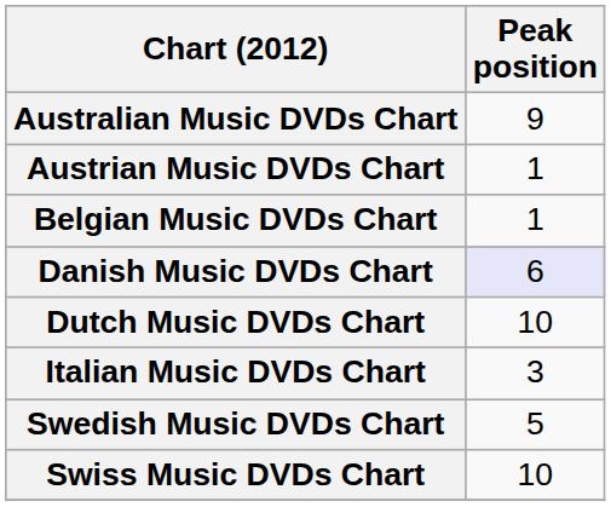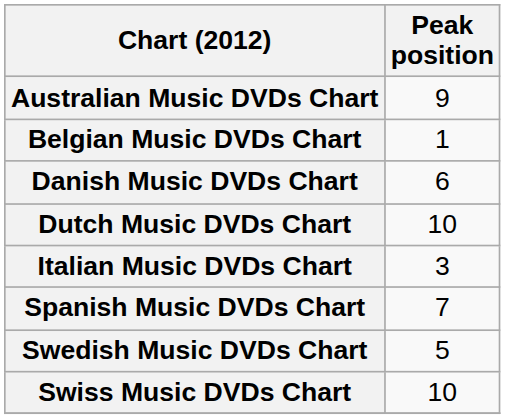 <table class="wikitable sortable plainrowheaders" style="text-align:center;">
 <tr>
 <th>Chart (2012)</th>
 <th>Peak<br>position</th>
 </tr>
 <tr>
 <th scope="row">Australian Music DVDs Chart</th>
 <td>9</td>
 </tr>
 <tr>
-<th scope="row">Austrian Music DVDs Chart</th>
-<td>1</td>
-</tr>
-<tr>
 <th scope="row">Belgian Music DVDs Chart</th>
 <td>1</td>
 </tr>
 <tr>
 <th scope="row">Danish Music DVDs Chart</th>
-<td style="background: lavender;">6</td>
+<td>6</td>
 </tr>
 <tr>
 <th scope="row">Dutch Music DVDs Chart</th>
 <td>10</td>
 </tr>
 <tr>
 <th scope="row">Italian Music DVDs Chart</th>
 <td>3</td>
+</tr>
+<tr>
+<th scope="row">Spanish Music DVDs Chart</th>
+<td>7</td>
 </tr>
 <tr>
 <th scope="row">Swedish Music DVDs Chart</th>
 <td>5</td>
 </tr>
 <tr>
 <th scope="row">Swiss Music DVDs Chart</th>
 <td>10</td>
 </tr>
 <tr>
 </tr>
 </table>
